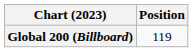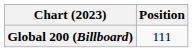 <table class="wikitable plainrowheaders" style="text-align:center">
 <tr>
 <th>Chart (2023)</th>
 <th>Position</th>
 </tr>
 <tr>
 <th scope="row">Global 200 (<em>Billboard</em>)</th>
-<td>119</td>
+<td>111</td>
 </tr>
 </table>
